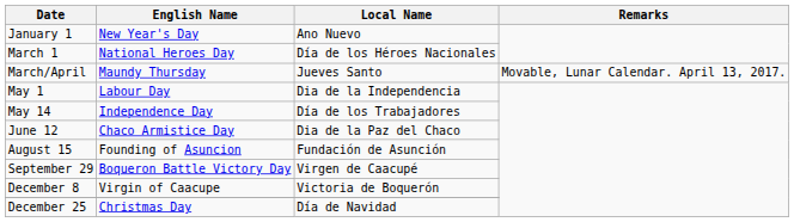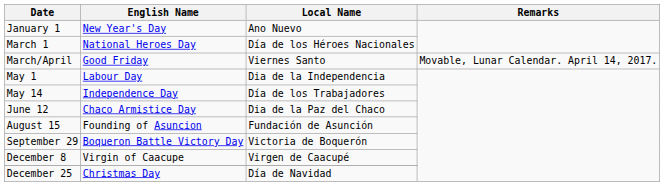 <table class=" wikitable">
 <tr>
 <th>Date</th>
 <th>English Name</th>
 <th>Local Name</th>
 <th>Remarks</th>
 </tr>
 <tr>
 <td>January 1</td>
 <td><a href='#'>New Year's Day</a></td>
 <td>Ano Nuevo</td>
 </tr>
 <tr>
 <td>March 1</td>
 <td><a href='#'>National Heroes Day</a></td>
 <td>Día de los Héroes Nacionales</td>
 </tr>
 <tr>
 <td>March/April</td>
-<td><a href='#'>Maundy Thursday</a></td>
-<td>Jueves Santo</td>
-<td>Movable, Lunar Calendar. April 13, 2017.</td>
+<td><a href='#'>Good Friday</a></td>
+<td>Viernes Santo</td>
+<td>Movable, Lunar Calendar. April 14, 2017.</td>
 </tr>
 <tr>
 <td>May 1</td>
 <td><a href='#'>Labour Day</a></td>
 <td>Dia de la Independencia</td>
 </tr>
 <tr>
 <td>May 14</td>
 <td><a href='#'>Independence Day</a></td>
 <td>Día de los Trabajadores</td>
 </tr>
 <tr>
 <td>June 12</td>
 <td><a href='#'>Chaco Armistice Day</a></td>
 <td>Dia de la Paz del Chaco</td>
 </tr>
 <tr>
 <td>August 15</td>
 <td>Founding of <a href='#'>Asuncion</a></td>
 <td>Fundación de Asunción</td>
 </tr>
 <tr>
 <td>September 29</td>
 <td><a href='#'>Boqueron Battle Victory Day</a></td>
-<td>Virgen de Caacupé</td>
+<td>Victoria de Boquerón</td>
 </tr>
 <tr>
 <td>December 8</td>
 <td>Virgin of Caacupe</td>
-<td>Victoria de Boquerón</td>
+<td>Virgen de Caacupé</td>
 </tr>
 <tr>
 </tr>
 <tr>
 <td>December 25</td>
 <td><a href='#'>Christmas Day</a></td>
 <td>Día de Navidad</td>
 </tr>
 </table>
